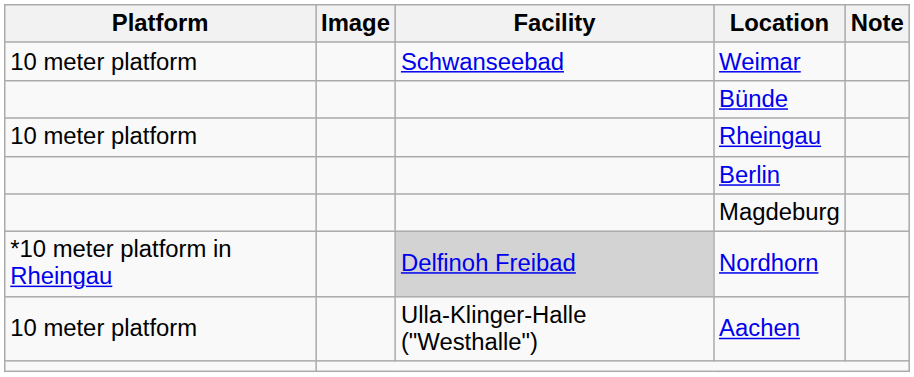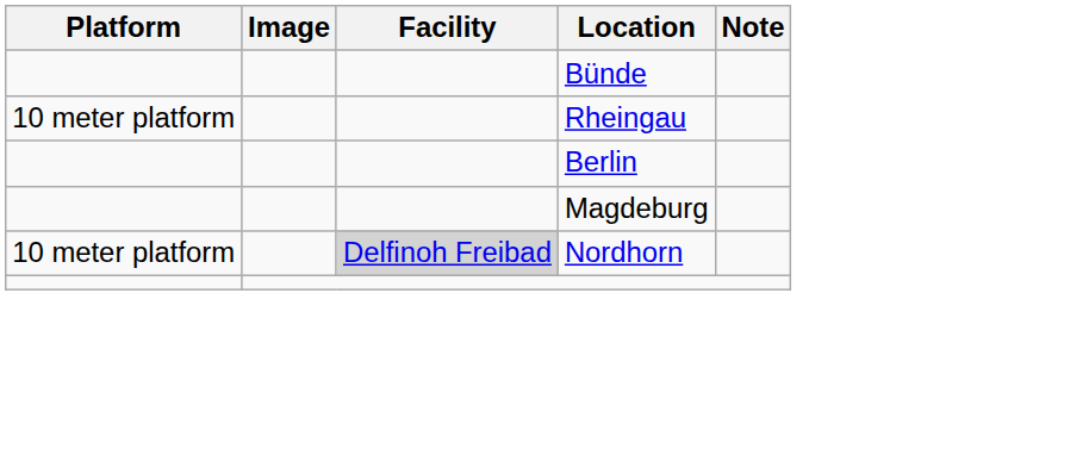 <table class="wikitable sortable">
 <tr>
 <th>Platform</th>
 <th>Image</th>
 <th>Facility</th>
 <th>Location</th>
 <th>Note</th>
-</tr>
-<tr>
-<td>10 meter platform</td>
-<td></td>
-<td><a href='#'>Schwanseebad</a></td>
-<td><a href='#'>Weimar</a></td>
-<td></td>
 </tr>
 <tr>
 <td></td>
 <td></td>
 <td></td>
 <td><a href='#'>Bünde</a></td>
 <td></td>
 </tr>
 <tr>
 <td>10 meter platform</td>
 <td></td>
 <td></td>
 <td><a href='#'>Rheingau</a></td>
 <td></td>
 </tr>
 <tr>
 <td></td>
 <td></td>
 <td></td>
 <td><a href='#'>Berlin</a></td>
 <td></td>
 </tr>
 <tr>
 <td></td>
 <td></td>
 <td></td>
 <td>Magdeburg</td>
 <td></td>
 </tr>
 <tr>
-<td>*10 meter platform in <a href='#'>Rheingau</a></td>
+<td>10 meter platform</td>
 <td></td>
 <td style="background: lightgrey;"><a href='#'>Delfinoh Freibad</a></td>
 <td><a href='#'>Nordhorn</a></td>
 <td></td>
 </tr>
 <tr>
-<td>10 meter platform</td>
-<td></td>
-<td>Ulla-Klinger-Halle ("Westhalle")</td>
-<td><a href='#'>Aachen</a></td>
-<td></td>
-</tr>
-<tr>
 <td></td>
 </tr>
 </table>
